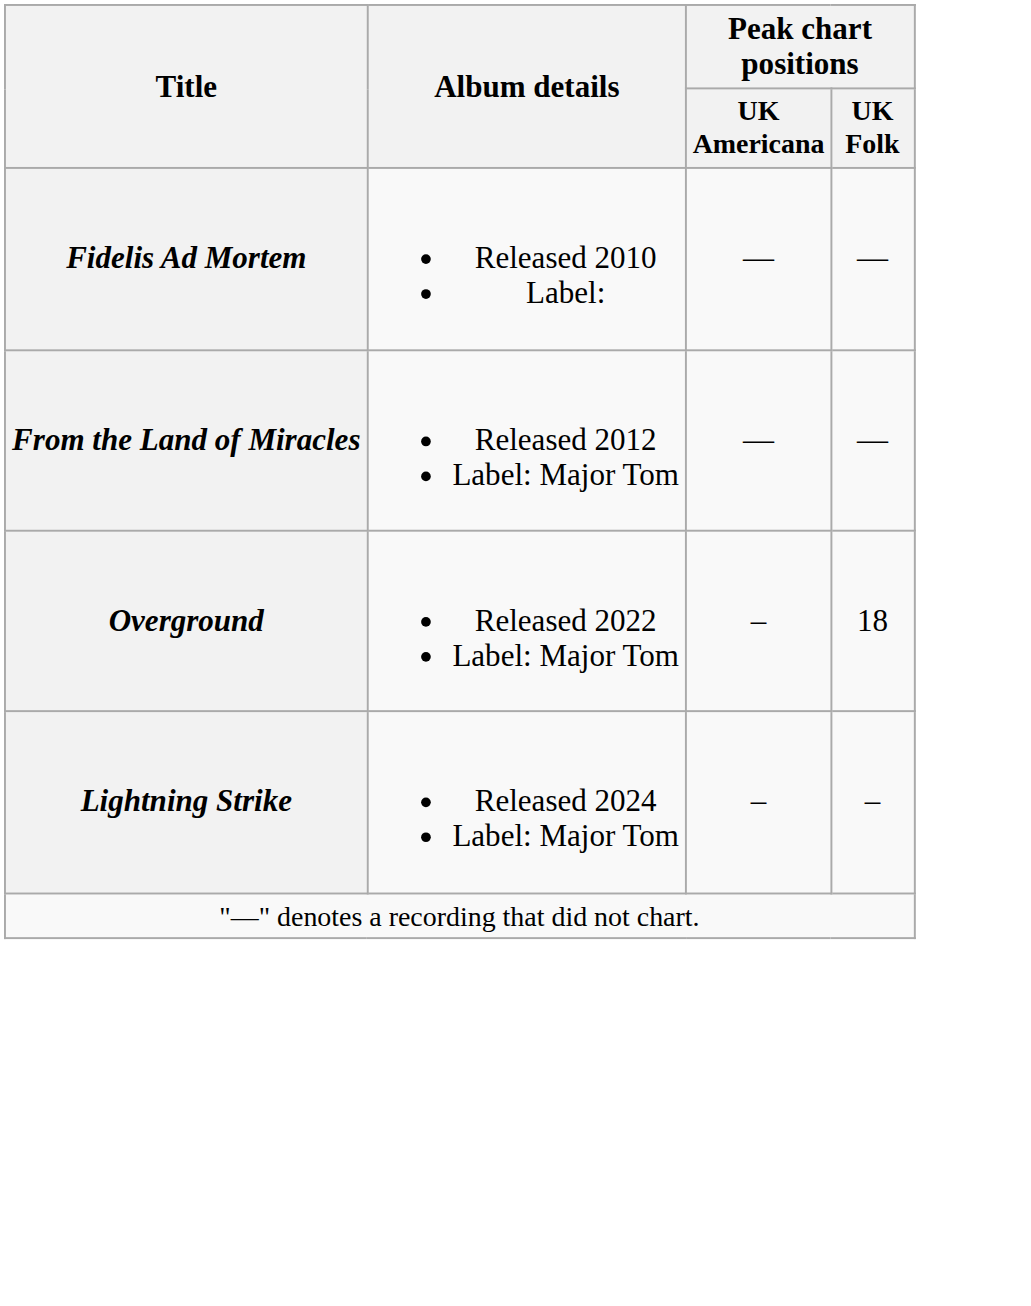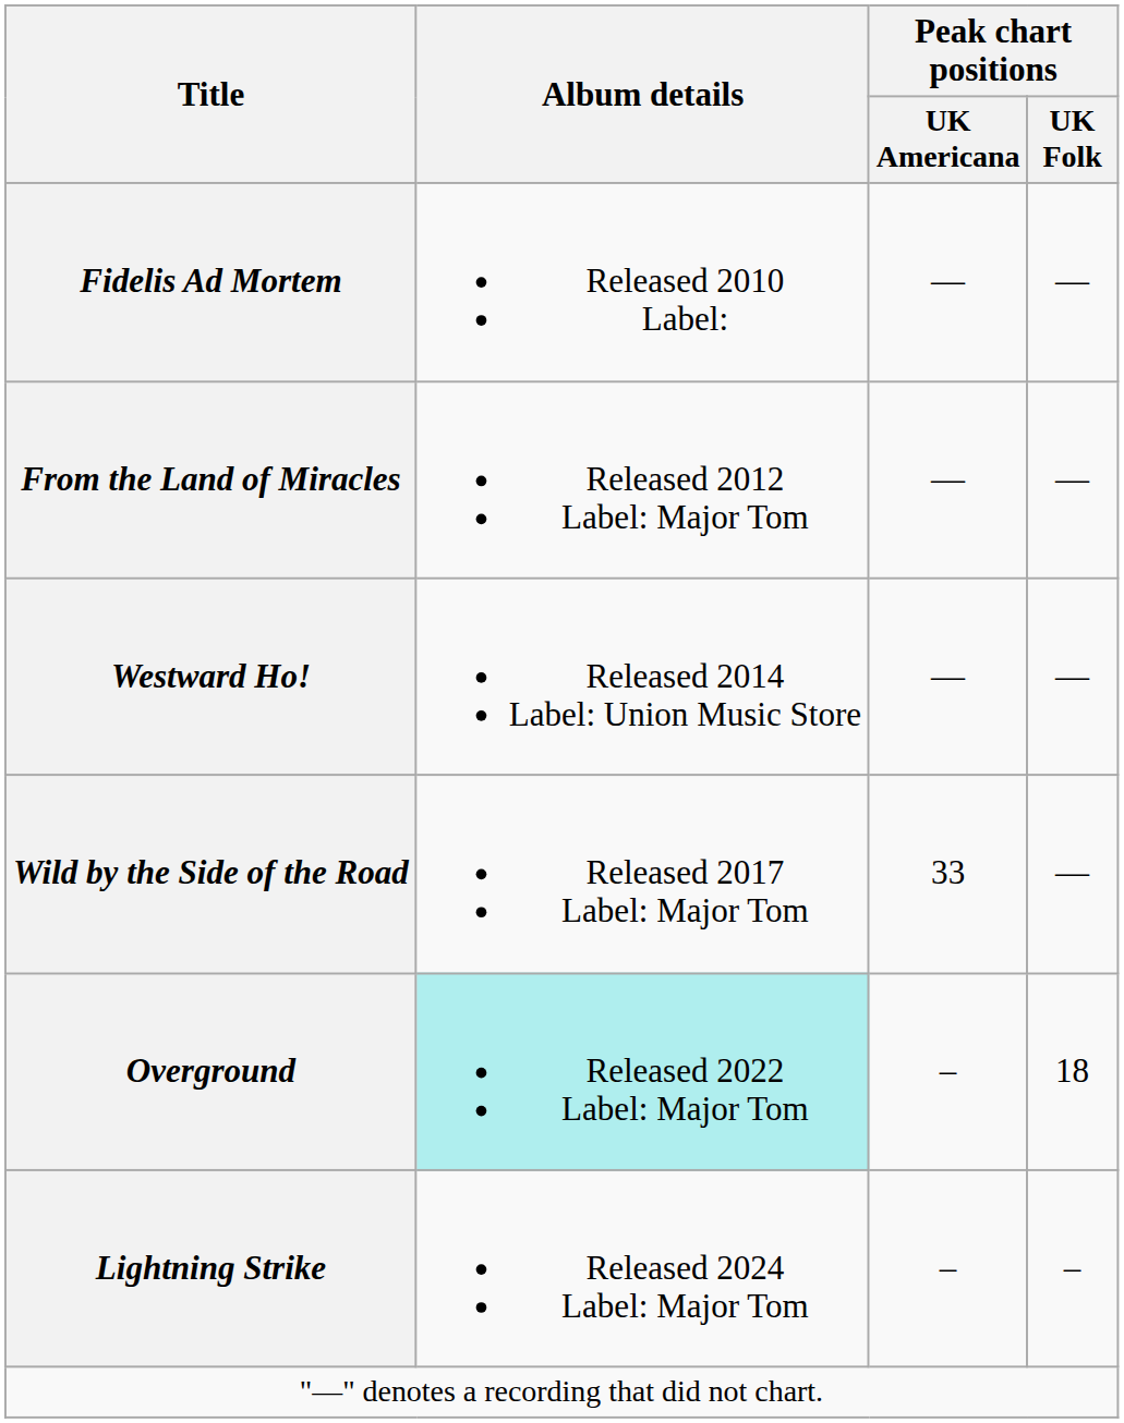 <table class="wikitable plainrowheaders" style="text-align:center;">
 <tr>
 <th scope="col" rowspan="2">Title</th>
 <th scope="col" rowspan="2">Album details</th>
 <th scope="col" colspan="2">Peak chart positions</th>
 </tr>
 <tr>
 <th scope="col" style="width:2.5em;font-size:90%;">UK Americana</th>
 <th scope="col" style="width:2.5em;font-size:90%;">UK Folk</th>
 </tr>
 <tr>
 <th scope="row"><em>Fidelis Ad Mortem</em></th>
 <td><br><ul><li>Released 2010</li><li>Label:</li></ul></td>
 <td>—</td>
 <td>—</td>
 </tr>
 <tr>
 <th scope="row"><em>From the Land of Miracles</em></th>
 <td><br><ul><li>Released 2012</li><li>Label: Major Tom</li></ul></td>
 <td>—</td>
 <td>—</td>
 </tr>
 <tr>
+<th scope="row"><em>Westward Ho!</em></th>
+<td><br><ul><li>Released 2014</li><li>Label: Union Music Store</li></ul></td>
+<td>—</td>
+<td>—</td>
+</tr>
+<tr>
+<th scope="row"><em>Wild by the Side of the Road</em></th>
+<td><br><ul><li>Released 2017</li><li>Label: Major Tom</li></ul></td>
+<td>33</td>
+<td>—</td>
+</tr>
+<tr>
 <th scope="row"><em>Overground</em></th>
-<td><br><ul><li>Released 2022</li><li>Label: Major Tom</li></ul></td>
+<td style="background: paleturquoise;"><br><ul><li>Released 2022</li><li>Label: Major Tom</li></ul></td>
 <td>–</td>
 <td>18</td>
 </tr>
 <tr>
 <th scope="row"><em>Lightning Strike</em></th>
 <td><br><ul><li>Released 2024</li><li>Label: Major Tom</li></ul></td>
 <td>–</td>
 <td>–</td>
 </tr>
 <tr>
 <td colspan="4" style="font-size:90%">"—" denotes a recording that did not chart.</td>
 </tr>
 </table>
